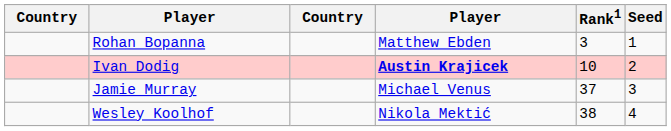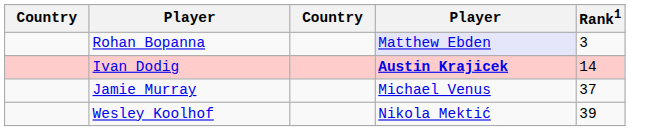 <table class="sortable wikitable">
 <tr>
 <th width="70">Country</th>
 <th width="175">Player</th>
 <th width="70">Country</th>
 <th width="175">Player</th>
 <th>Rank<sup>1</sup></th>
-<th>Seed</th>
 </tr>
 <tr>
 <td></td>
 <td><a href='#'>Rohan Bopanna</a></td>
 <td></td>
-<td><a href='#'>Matthew Ebden</a></td>
+<td style="background: lavender;"><a href='#'>Matthew Ebden</a></td>
 <td>3</td>
-<td>1</td>
 </tr>
 <tr bgcolor=#fcc>
 <td></td>
 <td><a href='#'>Ivan Dodig</a></td>
 <td></td>
 <td><strong><a href='#'>Austin Krajicek</a></strong></td>
-<td>10</td>
-<td>2</td>
+<td>14</td>
 </tr>
 <tr>
 <td></td>
 <td><a href='#'>Jamie Murray</a></td>
 <td></td>
 <td><a href='#'>Michael Venus</a></td>
 <td>37</td>
-<td>3</td>
 </tr>
 <tr>
 <td></td>
 <td><a href='#'>Wesley Koolhof</a></td>
 <td></td>
 <td><a href='#'>Nikola Mektić</a></td>
-<td>38</td>
-<td>4</td>
+<td>39</td>
 </tr>
 </table>
